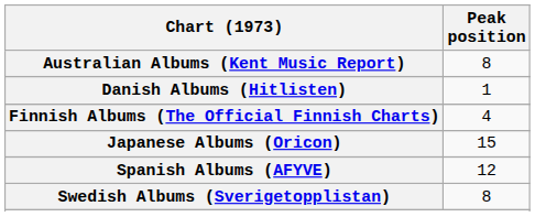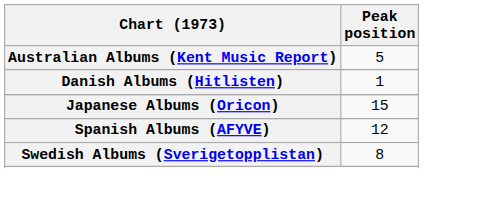 <table class="wikitable sortable plainrowheaders">
 <tr>
 <th>Chart (1973)</th>
 <th>Peak<br>position</th>
 </tr>
 <tr>
 <th scope="row">Australian Albums (<a href='#'>Kent Music Report</a>)</th>
-<td align="center">8</td>
+<td align="center">5</td>
 </tr>
 <tr>
 </tr>
 <tr>
 </tr>
 <tr>
 <th scope="row">Danish Albums (<a href='#'>Hitlisten</a>)</th>
 <td align="center">1</td>
 </tr>
 <tr>
 </tr>
 <tr>
-</tr>
-<tr>
-<th scope="row">Finnish Albums (<a href='#'>The Official Finnish Charts</a>)</th>
-<td align="center">4</td>
 </tr>
 <tr>
 </tr>
 <tr>
 <th scope="row">Japanese Albums (<a href='#'>Oricon</a>)</th>
 <td align="center">15</td>
 </tr>
 <tr>
 </tr>
 <tr>
 <th scope="row">Spanish Albums (<a href='#'>AFYVE</a>)</th>
 <td align="center">12</td>
 </tr>
 <tr>
 <th scope="row">Swedish Albums (<a href='#'>Sverigetopplistan</a>)</th>
 <td align="center">8</td>
 </tr>
 <tr>
 </tr>
 <tr>
 </tr>
 </table>
